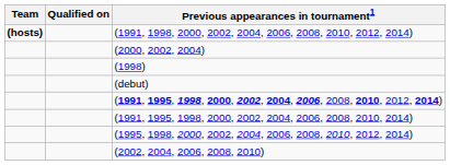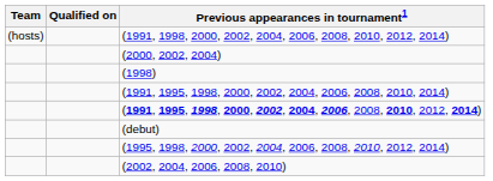 <table class="wikitable sortable" style="text-align: left;">
 <tr>
 <th>Team</th>
 <th>Qualified on</th>
 <th>Previous appearances in tournament<sup><strong><a href='#'>1</a></strong></sup></th>
 </tr>
 <tr>
-<td><strong> (hosts)</strong></td>
+<td> (hosts)</td>
 <td></td>
 <td> (<a href='#'>1991</a>, <a href='#'>1998</a>, <a href='#'>2000</a>, <a href='#'>2002</a>, <a href='#'>2004</a>, <a href='#'>2006</a>, <a href='#'>2008</a>, <a href='#'>2010</a>, <a href='#'>2012</a>, <a href='#'>2014</a>)</td>
 </tr>
 <tr>
 <td></td>
 <td></td>
 <td> (<a href='#'>2000</a>, <a href='#'>2002</a>, <a href='#'>2004</a>)</td>
 </tr>
 <tr>
 <td></td>
 <td></td>
 <td> (<a href='#'>1998</a>)</td>
 </tr>
 <tr>
 <td></td>
 <td></td>
-<td> (debut)</td>
+<td> (<a href='#'>1991</a>, <a href='#'>1995</a>, <a href='#'>1998</a>, <a href='#'>2000</a>, <a href='#'>2002</a>, <a href='#'>2004</a>, <a href='#'>2006</a>, <a href='#'>2008</a>, <a href='#'>2010</a>, <a href='#'>2014</a>)</td>
 </tr>
 <tr>
 <td></td>
 <td></td>
 <td> (<strong><a href='#'>1991</a></strong>, <strong><a href='#'>1995</a></strong>, <strong><em><a href='#'>1998</a></em></strong>, <strong><a href='#'>2000</a></strong>, <strong><em><a href='#'>2002</a></em></strong>, <strong><a href='#'>2004</a></strong>, <strong><em><a href='#'>2006</a></em></strong>, <a href='#'>2008</a>, <strong><a href='#'>2010</a></strong>, <a href='#'>2012</a>, <strong><a href='#'>2014</a></strong>)</td>
 </tr>
 <tr>
 <td></td>
 <td></td>
-<td> (<a href='#'>1991</a>, <a href='#'>1995</a>, <a href='#'>1998</a>, <a href='#'>2000</a>, <a href='#'>2002</a>, <a href='#'>2004</a>, <a href='#'>2006</a>, <a href='#'>2008</a>, <a href='#'>2010</a>, <a href='#'>2014</a>)</td>
+<td> (debut)</td>
 </tr>
 <tr>
 <td></td>
 <td></td>
 <td> (<a href='#'>1995</a>, <a href='#'>1998</a>, <em><a href='#'>2000</a></em>, <a href='#'>2002</a>, <em><a href='#'>2004</a></em>, <a href='#'>2006</a>, <a href='#'>2008</a>, <em><a href='#'>2010</a></em>, <a href='#'>2012</a>, <a href='#'>2014</a>)</td>
 </tr>
 <tr>
 <td></td>
 <td></td>
 <td> (<a href='#'>2002</a>, <a href='#'>2004</a>, <a href='#'>2006</a>, <a href='#'>2008</a>, <a href='#'>2010</a>)</td>
 </tr>
 </table>
